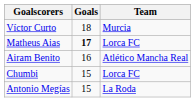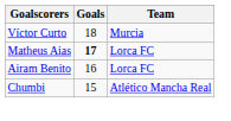 <table class="wikitable sortable" class="wikitable">
 <tr style="background:#ccc; text-align:center;">
 <th>Goalscorers</th>
 <th>Goals</th>
 <th>Team</th>
 </tr>
 <tr>
 <td> <a href='#'>Víctor Curto</a></td>
 <td style="text-align:center;">18</td>
 <td><a href='#'>Murcia</a></td>
 </tr>
 <tr>
 <td> <a href='#'>Matheus Aias</a></td>
 <td style="text-align:center;"><strong>17</strong></td>
 <td><a href='#'>Lorca FC</a></td>
 </tr>
 <tr>
 <td> <a href='#'>Airam Benito</a></td>
 <td style="text-align:center;">16</td>
-<td><a href='#'>Atlético Mancha Real</a></td>
+<td><a href='#'>Lorca FC</a></td>
 </tr>
 <tr>
 <td> <a href='#'>Chumbi</a></td>
 <td style="text-align:center;">15</td>
-<td><a href='#'>Lorca FC</a></td>
-</tr>
-<tr>
-<td> <a href='#'>Antonio Megías</a></td>
-<td style="text-align:center;">15</td>
-<td><a href='#'>La Roda</a></td>
+<td><a href='#'>Atlético Mancha Real</a></td>
 </tr>
 </table>
